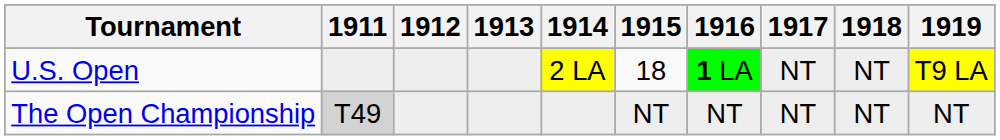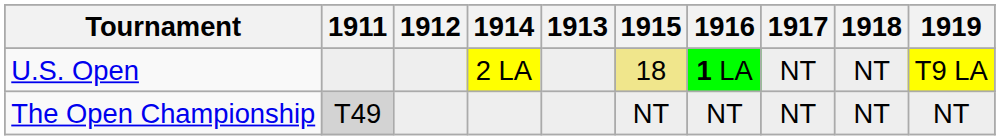 <table class="wikitable" style="font-size:95%;text-align:center;">
 <tr>
 <th>Tournament</th>
 <th>1911</th>
 <th>1912</th>
+<th>1914</th>
 <th>1913</th>
-<th>1914</th>
 <th>1915</th>
 <th>1916</th>
 <th>1917</th>
 <th>1918</th>
 <th>1919</th>
 </tr>
 <tr>
 <td align=left><a href='#'>U.S. Open</a></td>
 <td style="background:#eeeeee;"></td>
 <td style="background:#eeeeee;"></td>
+<td style="background:yellow;">2 <span>LA</span></td>
 <td style="background:#eeeeee;"></td>
-<td style="background:yellow;">2 <span>LA</span></td>
-<td>18</td>
+<td style="background: khaki;">18</td>
 <td style="background:lime;"><strong>1</strong> <span>LA</span></td>
 <td style="background:#eeeeee;">NT</td>
 <td style="background:#eeeeee;">NT</td>
 <td style="background:yellow;">T9 <span>LA</span></td>
 </tr>
 <tr>
 <td align=left><a href='#'>The Open Championship</a></td>
 <td style="background: lightgrey;">T49</td>
 <td style="background:#eeeeee;"></td>
 <td style="background:#eeeeee;"></td>
 <td style="background:#eeeeee;"></td>
 <td style="background:#eeeeee;">NT</td>
 <td style="background:#eeeeee;">NT</td>
 <td style="background:#eeeeee;">NT</td>
 <td style="background:#eeeeee;">NT</td>
 <td style="background:#eeeeee;">NT</td>
 </tr>
 </table>
